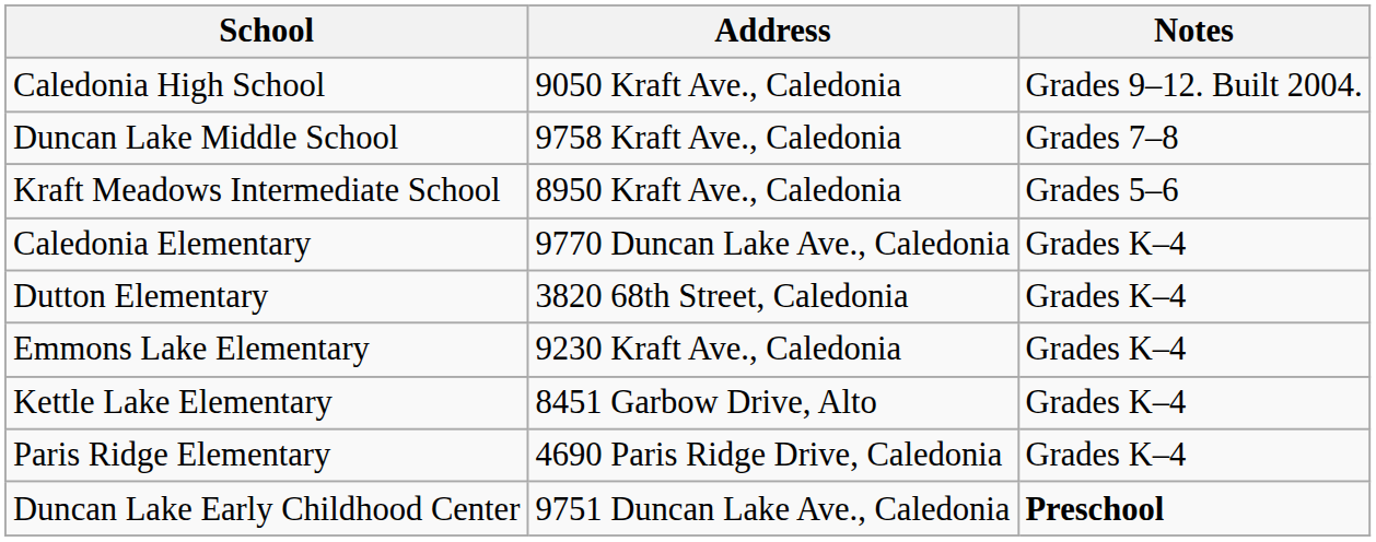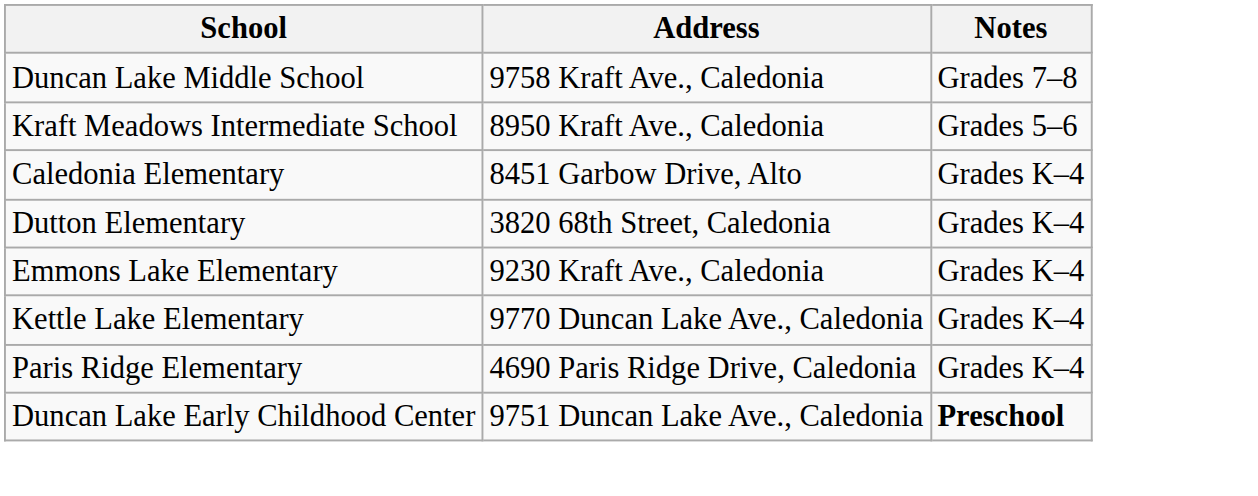 <table class="wikitable">
 <tr>
 <th>School</th>
 <th>Address</th>
 <th>Notes</th>
-</tr>
-<tr>
-<td>Caledonia High School</td>
-<td>9050 Kraft Ave., Caledonia</td>
-<td>Grades 9–12. Built 2004.</td>
 </tr>
 <tr>
 <td>Duncan Lake Middle School</td>
 <td>9758 Kraft Ave., Caledonia</td>
 <td>Grades 7–8</td>
 </tr>
 <tr>
 <td>Kraft Meadows Intermediate School</td>
 <td>8950 Kraft Ave., Caledonia</td>
 <td>Grades 5–6</td>
 </tr>
 <tr>
 <td>Caledonia Elementary</td>
-<td>9770 Duncan Lake Ave., Caledonia</td>
+<td>8451 Garbow Drive, Alto</td>
 <td>Grades K–4</td>
 </tr>
 <tr>
 <td>Dutton Elementary</td>
 <td>3820 68th Street, Caledonia</td>
 <td>Grades K–4</td>
 </tr>
 <tr>
 <td>Emmons Lake Elementary</td>
 <td>9230 Kraft Ave., Caledonia</td>
 <td>Grades K–4</td>
 </tr>
 <tr>
 <td>Kettle Lake Elementary</td>
-<td>8451 Garbow Drive, Alto</td>
+<td>9770 Duncan Lake Ave., Caledonia</td>
 <td>Grades K–4</td>
 </tr>
 <tr>
 <td>Paris Ridge Elementary</td>
 <td>4690 Paris Ridge Drive, Caledonia</td>
 <td>Grades K–4</td>
 </tr>
 <tr>
 <td>Duncan Lake Early Childhood Center</td>
 <td>9751 Duncan Lake Ave., Caledonia</td>
 <td><strong>Preschool</strong></td>
 </tr>
 </table>
